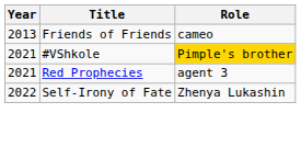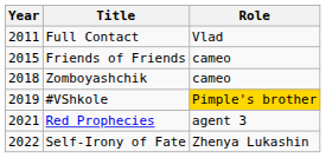 <table class="wikitable sortable">
 <tr>
 <th>Year</th>
 <th>Title</th>
 <th>Role</th>
 </tr>
 <tr>
-<td>2013</td>
+<td>2011</td>
+<td>Full Contact</td>
+<td>Vlad</td>
+</tr>
+<tr>
+<td>2015</td>
 <td>Friends of Friends</td>
 <td>cameo</td>
 </tr>
 <tr>
-<td>2021</td>
+<td>2018</td>
+<td>Zomboyashchik</td>
+<td>cameo</td>
+</tr>
+<tr>
+<td>2019</td>
 <td>#VShkole</td>
 <td style="background: gold;">Pimple's brother</td>
 </tr>
 <tr>
 <td>2021</td>
 <td><a href='#'>Red Prophecies</a></td>
 <td>agent 3</td>
 </tr>
 <tr>
 <td>2022</td>
 <td>Self-Irony of Fate</td>
 <td>Zhenya Lukashin</td>
 </tr>
 </table>
